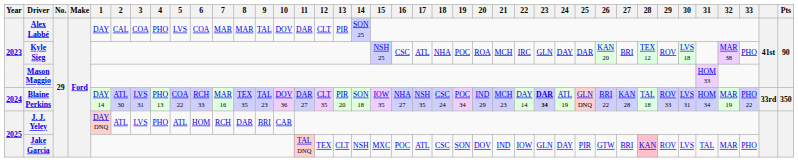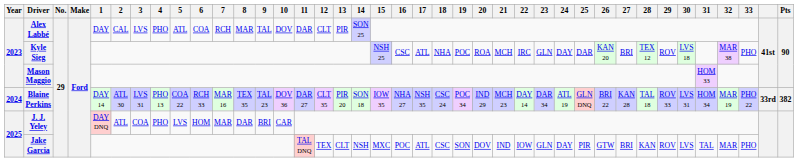 <table class="wikitable" style="text-align:center; font-size:75%">
 <tr>
 <th>Year</th>
 <th>Driver</th>
 <th>No.</th>
 <th>Make</th>
 <th>1</th>
 <th>2</th>
 <th>3</th>
 <th>4</th>
 <th>5</th>
 <th>6</th>
 <th>7</th>
 <th>8</th>
 <th>9</th>
 <th>10</th>
 <th>11</th>
 <th>12</th>
 <th>13</th>
 <th>14</th>
 <th>15</th>
 <th>16</th>
 <th>17</th>
 <th>18</th>
 <th>19</th>
 <th>20</th>
 <th>21</th>
 <th>22</th>
 <th>23</th>
 <th>24</th>
 <th>25</th>
 <th>26</th>
 <th>27</th>
 <th>28</th>
 <th>29</th>
 <th>30</th>
 <th>31</th>
 <th>32</th>
 <th>33</th>
 <th></th>
 <th>Pts</th>
 </tr>
 <tr>
 <th rowspan=3><a href='#'>2023</a></th>
 <th><a href='#'>Alex Labbé</a></th>
 <th rowspan=6>29</th>
 <th rowspan=6><a href='#'>Ford</a></th>
 <td><a href='#'>DAY</a></td>
 <td><a href='#'>CAL</a></td>
+<td><a href='#'>LVS</a></td>
+<td><a href='#'>PHO</a></td>
+<td><a href='#'>ATL</a></td>
 <td><a href='#'>COA</a></td>
-<td><a href='#'>PHO</a></td>
-<td><a href='#'>LVS</a></td>
-<td><a href='#'>COA</a></td>
-<td><a href='#'>MAR</a></td>
+<td><a href='#'>RCH</a></td>
 <td><a href='#'>MAR</a></td>
 <td><a href='#'>TAL</a></td>
 <td><a href='#'>DOV</a></td>
 <td><a href='#'>DAR</a></td>
 <td><a href='#'>CLT</a></td>
 <td><a href='#'>PIR</a></td>
 <td style="background:#CFCFFF;"><a href='#'>SON</a><br><small>25</small></td>
 <td colspan=19></td>
 <th rowspan=3>41st</th>
 <th rowspan=3>90</th>
 </tr>
 <tr>
 <th><a href='#'>Kyle Sieg</a></th>
 <td colspan=14></td>
 <td style="background:#CFCFFF;"><a href='#'>NSH</a><br><small>25</small></td>
 <td><a href='#'>CSC</a></td>
 <td><a href='#'>ATL</a></td>
 <td><a href='#'>NHA</a></td>
 <td><a href='#'>POC</a></td>
 <td><a href='#'>ROA</a></td>
 <td><a href='#'>MCH</a></td>
 <td><a href='#'>IRC</a></td>
 <td><a href='#'>GLN</a></td>
 <td><a href='#'>DAY</a></td>
 <td><a href='#'>DAR</a></td>
 <td style="background:#DFFFDF;"><a href='#'>KAN</a><br><small>20</small></td>
 <td><a href='#'>BRI</a></td>
 <td style="background:#DFFFDF;"><a href='#'>TEX</a><br><small>12</small></td>
 <td><a href='#'>ROV</a></td>
 <td style="background:#DFFFDF;"><a href='#'>LVS</a><br><small>18</small></td>
 <td></td>
 <td style="background:#EFCFFF;"><a href='#'>MAR</a><br><small>38</small></td>
 <td><a href='#'>PHO</a></td>
 </tr>
 <tr>
 <th><a href='#'>Mason Maggio</a></th>
 <td colspan=30></td>
 <td style="background:#EFCFFF;"><a href='#'>HOM</a><br><small>33</small></td>
 <td colspan=2></td>
 </tr>
 <tr>
 <th><a href='#'>2024</a></th>
 <th><a href='#'>Blaine Perkins</a></th>
 <td style="background:#DFFFDF;"><a href='#'>DAY</a><br><small>14</small></td>
 <td style="background:#CFCFFF;"><a href='#'>ATL</a><br><small>30</small></td>
 <td style="background:#CFCFFF;"><a href='#'>LVS</a><br><small>31</small></td>
 <td style="background:#DFFFDF;"><a href='#'>PHO</a><br><small>13</small></td>
 <td style="background:#CFCFFF;"><a href='#'>COA</a><br><small>22</small></td>
 <td style="background:#CFCFFF;"><a href='#'>RCH</a><br><small>33</small></td>
 <td style="background:#DFFFDF;"><a href='#'>MAR</a><br><small>16</small></td>
 <td style="background:#CFCFFF;"><a href='#'>TEX</a><br><small>35</small></td>
 <td style="background:#CFCFFF;"><a href='#'>TAL</a><br><small>23</small></td>
 <td style="background:#EFCFFF;"><a href='#'>DOV</a><br><small>36</small></td>
 <td style="background:#CFCFFF;"><a href='#'>DAR</a><br><small>27</small></td>
 <td style="background:#EFCFFF;"><a href='#'>CLT</a><br><small>35</small></td>
 <td style="background:#DFFFDF;"><a href='#'>PIR</a><br><small>20</small></td>
 <td style="background:#DFFFDF;"><a href='#'>SON</a><br><small>18</small></td>
 <td style="background:#EFCFFF;"><a href='#'>IOW</a><br><small>35</small></td>
 <td style="background:#CFCFFF;"><a href='#'>NHA</a><br><small>27</small></td>
 <td style="background:#CFCFFF;"><a href='#'>NSH</a><br><small>35</small></td>
 <td style="background:#CFCFFF;"><a href='#'>CSC</a><br><small>24</small></td>
 <td style="background:#EFCFFF;"><a href='#'>POC</a><br><small>34</small></td>
 <td style="background:#CFCFFF;"><a href='#'>IND</a><br><small>29</small></td>
 <td style="background:#CFCFFF;"><a href='#'>MCH</a><br><small>23</small></td>
 <td style="background:#DFFFDF;"><a href='#'>DAY</a><br><small>14</small></td>
-<td style="background:#CFCFFF;"><strong><a href='#'>DAR</a><br><small>34</small></strong></td>
+<td style="background:#CFCFFF;"><a href='#'>DAR</a><br><small>34</small></td>
 <td style="background:#DFFFDF;"><a href='#'>ATL</a><br><small>19</small></td>
 <td style="background:#FFCFCF;"><a href='#'>GLN</a><br><small>DNQ</small></td>
 <td style="background:#CFCFFF;"><a href='#'>BRI</a><br><small>22</small></td>
 <td style="background:#CFCFFF;"><a href='#'>KAN</a><br><small>28</small></td>
 <td style="background:#DFFFDF;"><a href='#'>TAL</a><br><small>18</small></td>
 <td style="background:#CFCFFF;"><a href='#'>ROV</a><br><small>33</small></td>
 <td style="background:#CFCFFF;"><a href='#'>LVS</a><br><small>31</small></td>
 <td style="background:#CFCFFF;"><a href='#'>HOM</a><br><small>34</small></td>
 <td style="background:#DFFFDF;"><a href='#'>MAR</a><br><small>19</small></td>
 <td style="background:#CFCFFF;"><a href='#'>PHO</a><br><small>22</small></td>
 <th>33rd</th>
-<th>350</th>
+<th>382</th>
 </tr>
 <tr>
 <th rowspan=2><a href='#'>2025</a></th>
 <th><a href='#'>J. J. Yeley</a></th>
 <td style="background:#FFCFCF;"><a href='#'>DAY</a><br><small>DNQ</small></td>
 <td><a href='#'>ATL</a></td>
+<td><a href='#'>COA</a></td>
+<td><a href='#'>PHO</a></td>
 <td><a href='#'>LVS</a></td>
-<td><a href='#'>PHO</a></td>
-<td><a href='#'>ATL</a></td>
 <td><a href='#'>HOM</a></td>
-<td><a href='#'>RCH</a></td>
+<td><a href='#'>MAR</a></td>
 <td><a href='#'>DAR</a></td>
 <td><a href='#'>BRI</a></td>
 <td><a href='#'>CAR</a></td>
 <td colspan=23></td>
 <th rowspan=2></th>
 <th rowspan=2></th>
 </tr>
 <tr>
 <th><a href='#'>Jake Garcia</a></th>
 <td colspan=10></td>
 <td style="background:#FFCFCF;"><a href='#'>TAL</a><br><small>DNQ</small></td>
 <td><a href='#'>TEX</a></td>
 <td><a href='#'>CLT</a></td>
 <td><a href='#'>NSH</a></td>
 <td><a href='#'>MXC</a></td>
 <td><a href='#'>POC</a></td>
 <td><a href='#'>ATL</a></td>
 <td><a href='#'>CSC</a></td>
 <td><a href='#'>SON</a></td>
 <td><a href='#'>DOV</a></td>
 <td><a href='#'>IND</a></td>
 <td><a href='#'>IOW</a></td>
 <td><a href='#'>GLN</a></td>
 <td><a href='#'>DAY</a></td>
 <td><a href='#'>PIR</a></td>
 <td><a href='#'>GTW</a></td>
 <td><a href='#'>BRI</a></td>
-<td style="background: pink;"><a href='#'>KAN</a></td>
+<td><a href='#'>KAN</a></td>
 <td><a href='#'>ROV</a></td>
 <td><a href='#'>LVS</a></td>
 <td><a href='#'>TAL</a></td>
 <td><a href='#'>MAR</a></td>
 <td><a href='#'>PHO</a></td>
 </tr>
 </table>
